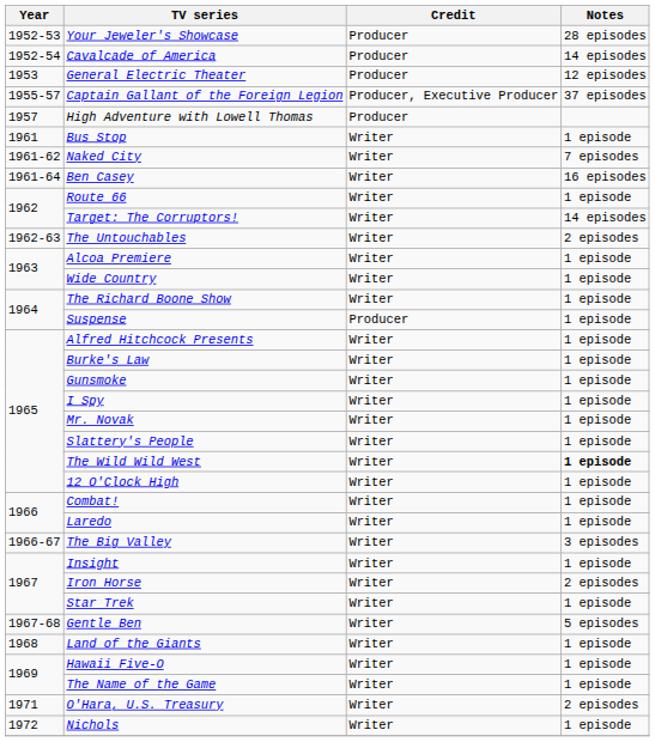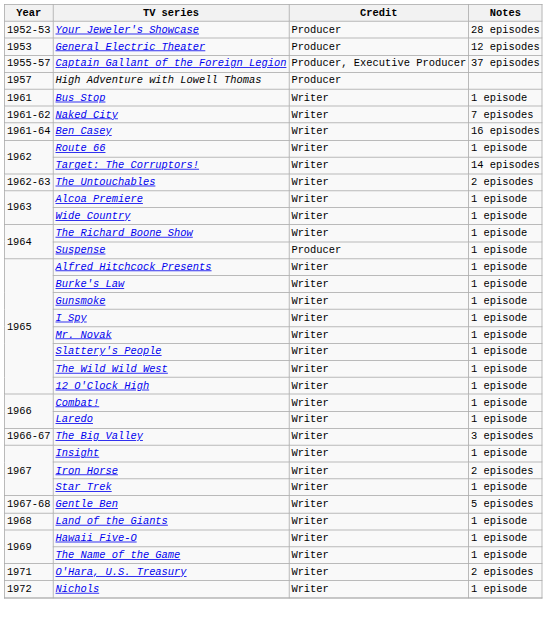 <table class="wikitable">
 <tr>
 <th>Year</th>
 <th>TV series</th>
 <th>Credit</th>
 <th>Notes</th>
 </tr>
 <tr>
 <td>1952-53</td>
 <td><em><a href='#'>Your Jeweler's Showcase</a></em></td>
 <td>Producer</td>
 <td>28 episodes</td>
-</tr>
-<tr>
-<td>1952-54</td>
-<td><em><a href='#'>Cavalcade of America</a></em></td>
-<td>Producer</td>
-<td>14 episodes</td>
 </tr>
 <tr>
 <td>1953</td>
 <td><em><a href='#'>General Electric Theater</a></em></td>
 <td>Producer</td>
 <td>12 episodes</td>
 </tr>
 <tr>
 <td>1955-57</td>
 <td><em><a href='#'>Captain Gallant of the Foreign Legion</a></em></td>
 <td>Producer, Executive Producer</td>
 <td>37 episodes</td>
 </tr>
 <tr>
 <td>1957</td>
 <td><em>High Adventure with Lowell Thomas</em></td>
 <td>Producer</td>
 <td></td>
 </tr>
 <tr>
 <td>1961</td>
 <td><em><a href='#'>Bus Stop</a></em></td>
 <td>Writer</td>
 <td>1 episode</td>
 </tr>
 <tr>
 <td>1961-62</td>
 <td><em><a href='#'>Naked City</a></em></td>
 <td>Writer</td>
 <td>7 episodes</td>
 </tr>
 <tr>
 <td>1961-64</td>
 <td><em><a href='#'>Ben Casey</a></em></td>
 <td>Writer</td>
 <td>16 episodes</td>
 </tr>
 <tr>
 <td rowspan=2>1962</td>
 <td><em><a href='#'>Route 66</a></em></td>
 <td>Writer</td>
 <td>1 episode</td>
 </tr>
 <tr>
 <td><em><a href='#'>Target: The Corruptors!</a></em></td>
 <td>Writer</td>
 <td>14 episodes</td>
 </tr>
 <tr>
 <td>1962-63</td>
 <td><em><a href='#'>The Untouchables</a></em></td>
 <td>Writer</td>
 <td>2 episodes</td>
 </tr>
 <tr>
 <td rowspan=2>1963</td>
 <td><em><a href='#'>Alcoa Premiere</a></em></td>
 <td>Writer</td>
 <td>1 episode</td>
 </tr>
 <tr>
 <td><em><a href='#'>Wide Country</a></em></td>
 <td>Writer</td>
 <td>1 episode</td>
 </tr>
 <tr>
 <td rowspan=2>1964</td>
 <td><em><a href='#'>The Richard Boone Show</a></em></td>
 <td>Writer</td>
 <td>1 episode</td>
 </tr>
 <tr>
 <td><em><a href='#'>Suspense</a></em></td>
 <td>Producer</td>
 <td>1 episode</td>
 </tr>
 <tr>
 <td rowspan=8>1965</td>
 <td><em><a href='#'>Alfred Hitchcock Presents</a></em></td>
 <td>Writer</td>
 <td>1 episode</td>
 </tr>
 <tr>
 <td><em><a href='#'>Burke's Law</a></em></td>
 <td>Writer</td>
 <td>1 episode</td>
 </tr>
 <tr>
 <td><em><a href='#'>Gunsmoke</a></em></td>
 <td>Writer</td>
 <td>1 episode</td>
 </tr>
 <tr>
 <td><em><a href='#'>I Spy</a></em></td>
 <td>Writer</td>
 <td>1 episode</td>
 </tr>
 <tr>
 <td><em><a href='#'>Mr. Novak</a></em></td>
 <td>Writer</td>
 <td>1 episode</td>
 </tr>
 <tr>
 <td><em><a href='#'>Slattery's People</a></em></td>
 <td>Writer</td>
 <td>1 episode</td>
 </tr>
 <tr>
 <td><em><a href='#'>The Wild Wild West</a></em></td>
 <td>Writer</td>
-<td><strong>1 episode</strong></td>
+<td>1 episode</td>
 </tr>
 <tr>
 <td><em><a href='#'>12 O'Clock High</a></em></td>
 <td>Writer</td>
 <td>1 episode</td>
 </tr>
 <tr>
 <td rowspan=2>1966</td>
 <td><em><a href='#'>Combat!</a></em></td>
 <td>Writer</td>
 <td>1 episode</td>
 </tr>
 <tr>
 <td><em><a href='#'>Laredo</a></em></td>
 <td>Writer</td>
 <td>1 episode</td>
 </tr>
 <tr>
 <td>1966-67</td>
 <td><em><a href='#'>The Big Valley</a></em></td>
 <td>Writer</td>
 <td>3 episodes</td>
 </tr>
 <tr>
 <td rowspan=3>1967</td>
 <td><em><a href='#'>Insight</a></em></td>
 <td>Writer</td>
 <td>1 episode</td>
 </tr>
 <tr>
 <td><em><a href='#'>Iron Horse</a></em></td>
 <td>Writer</td>
 <td>2 episodes</td>
 </tr>
 <tr>
 <td><em><a href='#'>Star Trek</a></em></td>
 <td>Writer</td>
 <td>1 episode</td>
 </tr>
 <tr>
 <td>1967-68</td>
 <td><em><a href='#'>Gentle Ben</a></em></td>
 <td>Writer</td>
 <td>5 episodes</td>
 </tr>
 <tr>
 <td>1968</td>
 <td><em><a href='#'>Land of the Giants</a></em></td>
 <td>Writer</td>
 <td>1 episode</td>
 </tr>
 <tr>
 <td rowspan=2>1969</td>
 <td><em><a href='#'>Hawaii Five-O</a></em></td>
 <td>Writer</td>
 <td>1 episode</td>
 </tr>
 <tr>
 <td><em><a href='#'>The Name of the Game</a></em></td>
 <td>Writer</td>
 <td>1 episode</td>
 </tr>
 <tr>
 <td>1971</td>
 <td><em><a href='#'>O'Hara, U.S. Treasury</a></em></td>
 <td>Writer</td>
 <td>2 episodes</td>
 </tr>
 <tr>
 <td>1972</td>
 <td><em><a href='#'>Nichols</a></em></td>
 <td>Writer</td>
 <td>1 episode</td>
 </tr>
 <tr>
 </tr>
 </table>
